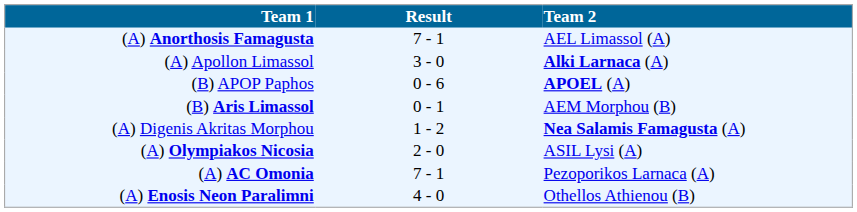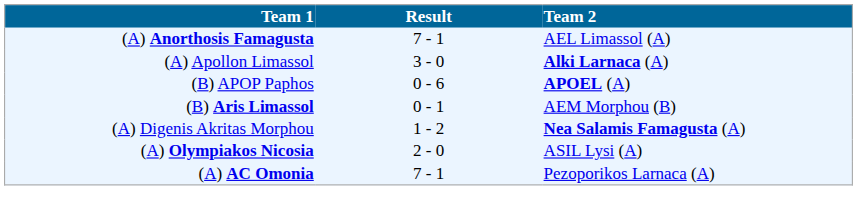 <table cellspacing="0" style="background: #EBF5FF; border: 1px #aaa solid; border-collapse: collapse; font-size: 95%;" width=60%>
 <tr bgcolor=#006699 style="color:white;">
 <th width=30% align="right">Team 1</th>
 <th width=22% align="center">Result</th>
 <th width=30% align="left">Team 2</th>
 </tr>
 <tr>
 <td align=right>(<a href='#'>A</a>) <strong><a href='#'>Anorthosis Famagusta</a></strong></td>
 <td align=center>7 - 1</td>
 <td align=left><a href='#'>AEL Limassol</a> (<a href='#'>A</a>)</td>
 </tr>
 <tr>
 <td align=right>(<a href='#'>A</a>) <a href='#'>Apollon Limassol</a></td>
 <td align=center>3 - 0</td>
 <td align=left><strong><a href='#'>Alki Larnaca</a></strong> (<a href='#'>A</a>)</td>
 </tr>
 <tr>
 <td align=right>(<a href='#'>B</a>) <a href='#'>APOP Paphos</a></td>
 <td align=center>0 - 6</td>
 <td align=left><strong><a href='#'>APOEL</a></strong> (<a href='#'>A</a>)</td>
 </tr>
 <tr>
 <td align=right>(<a href='#'>B</a>) <strong><a href='#'>Aris Limassol</a></strong></td>
 <td align=center>0 - 1</td>
 <td align=left><a href='#'>AEM Morphou</a> (<a href='#'>B</a>)</td>
 </tr>
 <tr>
 <td align=right>(<a href='#'>A</a>) <a href='#'>Digenis Akritas Morphou</a></td>
 <td align=center>1 - 2</td>
 <td align=left><strong><a href='#'>Nea Salamis Famagusta</a></strong> (<a href='#'>A</a>)</td>
 </tr>
 <tr>
 <td align=right>(<a href='#'>A</a>) <strong><a href='#'>Olympiakos Nicosia</a></strong></td>
 <td align=center>2 - 0</td>
 <td align=left><a href='#'>ASIL Lysi</a> (<a href='#'>A</a>)</td>
 </tr>
 <tr>
 <td align=right>(<a href='#'>A</a>) <strong><a href='#'>AC Omonia</a></strong></td>
 <td align=center>7 - 1</td>
 <td align=left><a href='#'>Pezoporikos Larnaca</a> (<a href='#'>A</a>)</td>
 </tr>
 <tr>
-<td align=right>(<a href='#'>A</a>) <strong><a href='#'>Enosis Neon Paralimni</a></strong></td>
-<td align=center>4 - 0</td>
-<td align=left><a href='#'>Othellos Athienou</a> (<a href='#'>B</a>)</td>
-</tr>
-<tr>
 </tr>
 </table>
